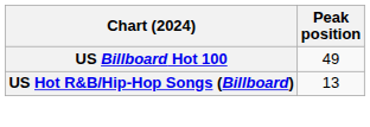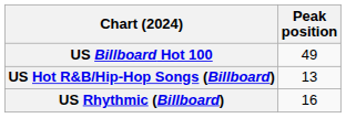 <table class="wikitable sortable plainrowheaders" style="text-align:center">
 <tr>
 <th scope="col">Chart (2024)</th>
 <th scope="col">Peak<br>position</th>
 </tr>
 <tr>
 <th scope="row">US <a href='#'><em>Billboard</em> Hot 100</a></th>
 <td>49</td>
 </tr>
 <tr>
 <th scope="row">US <a href='#'>Hot R&B/Hip-Hop Songs</a> (<em><a href='#'>Billboard</a></em>)</th>
 <td>13</td>
 </tr>
+<tr>
+<th scope="row">US <a href='#'>Rhythmic</a> (<em><a href='#'>Billboard</a></em>)</th>
+<td>16</td>
+</tr>
 </table>
